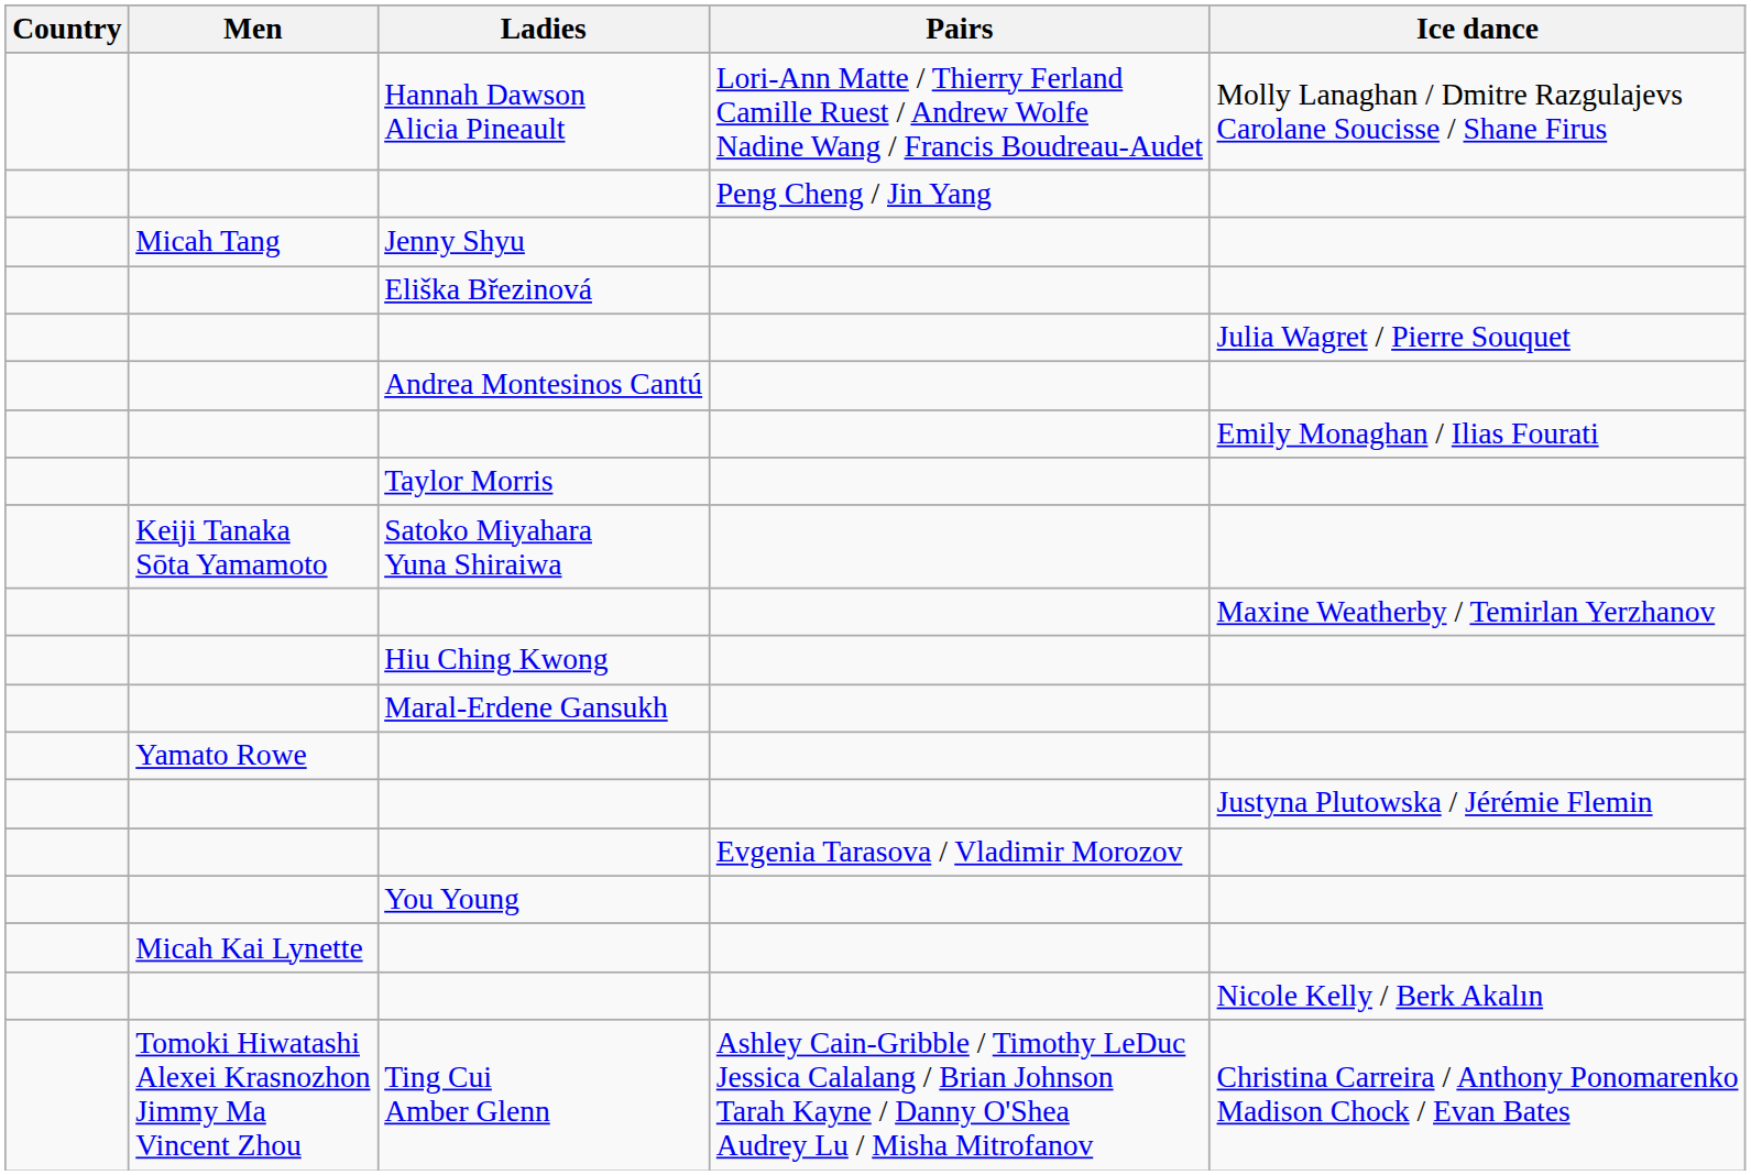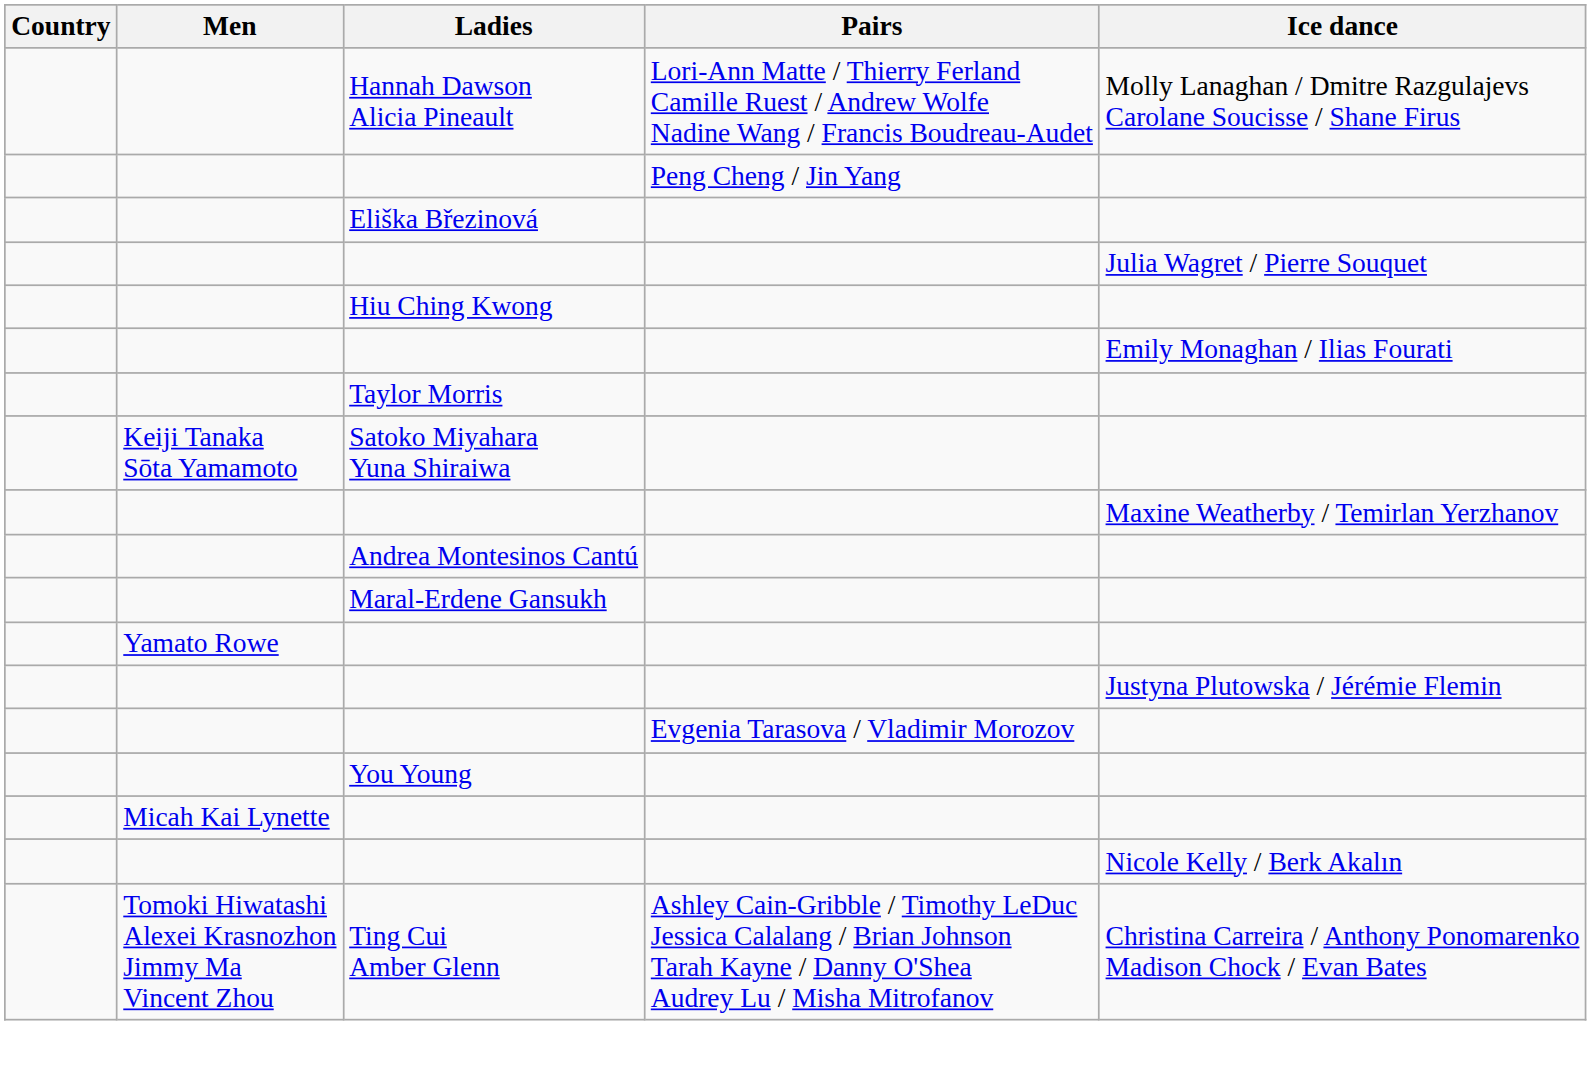 <table class="wikitable">
 <tr>
 <th>Country</th>
 <th>Men</th>
 <th>Ladies</th>
 <th>Pairs</th>
 <th>Ice dance</th>
 </tr>
 <tr>
 <td></td>
 <td></td>
 <td><a href='#'>Hannah Dawson</a> <br><a href='#'>Alicia Pineault</a></td>
 <td><a href='#'>Lori-Ann Matte</a> / <a href='#'>Thierry Ferland</a> <br><a href='#'>Camille Ruest</a> / <a href='#'>Andrew Wolfe</a> <br><a href='#'>Nadine Wang</a> / <a href='#'>Francis Boudreau-Audet</a></td>
 <td>Molly Lanaghan / Dmitre Razgulajevs <br><a href='#'>Carolane Soucisse</a> / <a href='#'>Shane Firus</a></td>
 </tr>
 <tr>
 <td></td>
 <td></td>
 <td></td>
 <td><a href='#'>Peng Cheng</a> / <a href='#'>Jin Yang</a></td>
 <td></td>
 </tr>
 <tr>
 <td></td>
-<td><a href='#'>Micah Tang</a></td>
-<td><a href='#'>Jenny Shyu</a></td>
-<td></td>
-<td></td>
-</tr>
-<tr>
-<td></td>
 <td></td>
 <td><a href='#'>Eliška Březinová</a></td>
 <td></td>
 <td></td>
 </tr>
 <tr>
 <td></td>
 <td></td>
 <td></td>
 <td></td>
 <td><a href='#'>Julia Wagret</a> / <a href='#'>Pierre Souquet</a></td>
 </tr>
 <tr>
 <td></td>
 <td></td>
-<td><a href='#'>Andrea Montesinos Cantú</a></td>
+<td><a href='#'>Hiu Ching Kwong</a></td>
 <td></td>
 <td></td>
 </tr>
 <tr>
 <td></td>
 <td></td>
 <td></td>
 <td></td>
 <td><a href='#'>Emily Monaghan</a> / <a href='#'>Ilias Fourati</a></td>
 </tr>
 <tr>
 <td></td>
 <td></td>
 <td><a href='#'>Taylor Morris</a></td>
 <td></td>
 <td></td>
 </tr>
 <tr>
 <td></td>
 <td><a href='#'>Keiji Tanaka</a> <br> <a href='#'>Sōta Yamamoto</a></td>
 <td><a href='#'>Satoko Miyahara</a> <br> <a href='#'>Yuna Shiraiwa</a></td>
 <td></td>
 <td></td>
 </tr>
 <tr>
 <td></td>
 <td></td>
 <td></td>
 <td></td>
 <td><a href='#'>Maxine Weatherby</a> / <a href='#'>Temirlan Yerzhanov</a></td>
 </tr>
 <tr>
 <td></td>
 <td></td>
-<td><a href='#'>Hiu Ching Kwong</a></td>
+<td><a href='#'>Andrea Montesinos Cantú</a></td>
 <td></td>
 <td></td>
 </tr>
 <tr>
 <td></td>
 <td></td>
 <td><a href='#'>Maral-Erdene Gansukh</a></td>
 <td></td>
 <td></td>
 </tr>
 <tr>
 <td></td>
 <td><a href='#'>Yamato Rowe</a></td>
 <td></td>
 <td></td>
 <td></td>
 </tr>
 <tr>
 <td></td>
 <td></td>
 <td></td>
 <td></td>
 <td><a href='#'>Justyna Plutowska</a> / <a href='#'>Jérémie Flemin</a></td>
 </tr>
 <tr>
 <td></td>
 <td></td>
 <td></td>
 <td><a href='#'>Evgenia Tarasova</a> / <a href='#'>Vladimir Morozov</a></td>
 <td></td>
 </tr>
 <tr>
 <td></td>
 <td></td>
 <td><a href='#'>You Young</a></td>
 <td></td>
 <td></td>
 </tr>
 <tr>
 <td></td>
 <td><a href='#'>Micah Kai Lynette</a></td>
 <td></td>
 <td></td>
 <td></td>
 </tr>
 <tr>
 <td></td>
 <td></td>
 <td></td>
 <td></td>
 <td><a href='#'>Nicole Kelly</a> / <a href='#'>Berk Akalın</a></td>
 </tr>
 <tr>
 <td></td>
 <td><a href='#'>Tomoki Hiwatashi</a> <br><a href='#'>Alexei Krasnozhon</a> <br><a href='#'>Jimmy Ma</a> <br><a href='#'>Vincent Zhou</a></td>
 <td><a href='#'>Ting Cui</a> <br><a href='#'>Amber Glenn</a></td>
 <td><a href='#'>Ashley Cain-Gribble</a> / <a href='#'>Timothy LeDuc</a> <br><a href='#'>Jessica Calalang</a> / <a href='#'>Brian Johnson</a> <br><a href='#'>Tarah Kayne</a> / <a href='#'>Danny O'Shea</a> <br><a href='#'>Audrey Lu</a> / <a href='#'>Misha Mitrofanov</a></td>
 <td><a href='#'>Christina Carreira</a> / <a href='#'>Anthony Ponomarenko</a> <br><a href='#'>Madison Chock</a> / <a href='#'>Evan Bates</a></td>
 </tr>
 </table>
